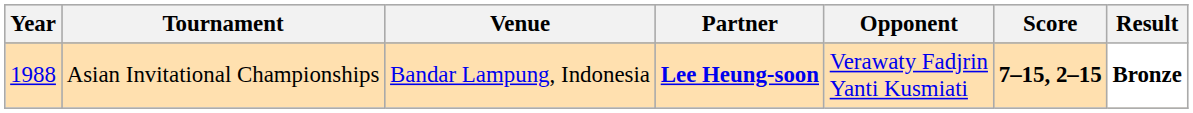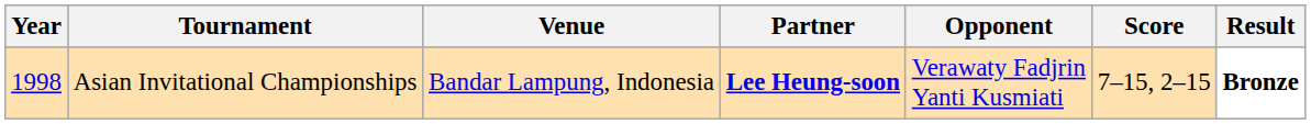 <table class="sortable wikitable" style="font-size: 90%;">
 <tr>
 <th>Year</th>
 <th>Tournament</th>
 <th>Venue</th>
 <th>Partner</th>
 <th>Opponent</th>
 <th>Score</th>
 <th>Result</th>
 </tr>
 <tr style="background:#FFE0AF">
-<td align="center"><a href='#'>1988</a></td>
+<td align="center"><a href='#'>1998</a></td>
 <td align="center">Asian Invitational Championships</td>
 <td align="left"><a href='#'>Bandar Lampung</a>, Indonesia</td>
 <td align="left"><strong> <a href='#'>Lee Heung-soon</a></strong></td>
 <td align="left"> <a href='#'>Verawaty Fadjrin</a> <br>  <a href='#'>Yanti Kusmiati</a></td>
-<td align="left"><strong>7–15, 2–15</strong></td>
+<td align="left">7–15, 2–15</td>
 <td style="text-align:left; background:white"> <strong>Bronze</strong></td>
 </tr>
 </table>
